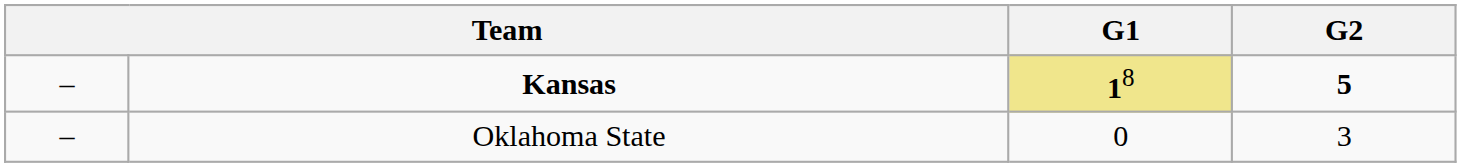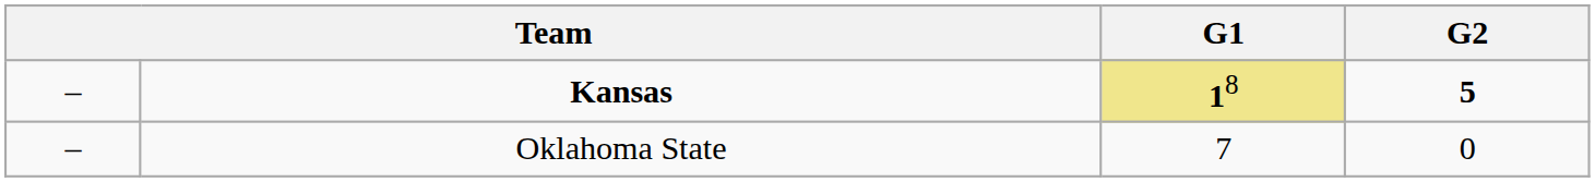 <table class="wikitable" style="font-size:90%; width: 55%; text-align: center">
 <tr>
 <th colspan=2>Team</th>
 <th>G1</th>
 <th>G2</th>
 </tr>
 <tr>
 <td>–</td>
 <td><strong>Kansas</strong></td>
 <td style="background: khaki;"><strong>1</strong><sup>8</sup></td>
 <td><strong>5</strong></td>
 </tr>
 <tr>
 <td>–</td>
 <td>Oklahoma State</td>
+<td>7</td>
 <td>0</td>
-<td>3</td>
 </tr>
 </table>
